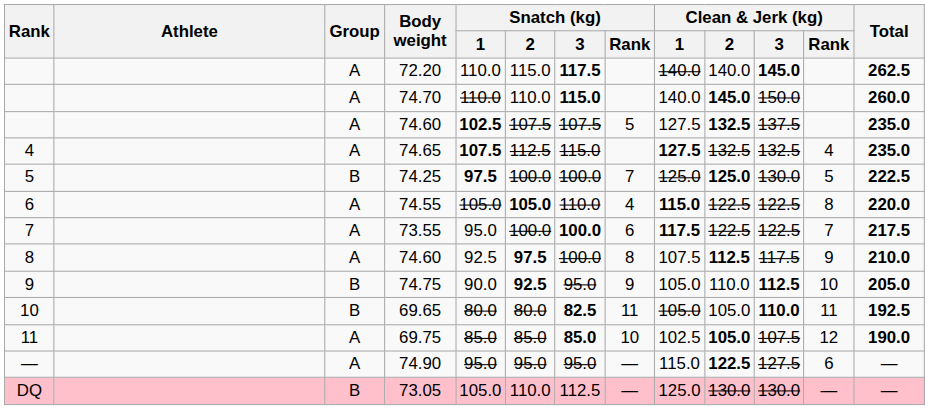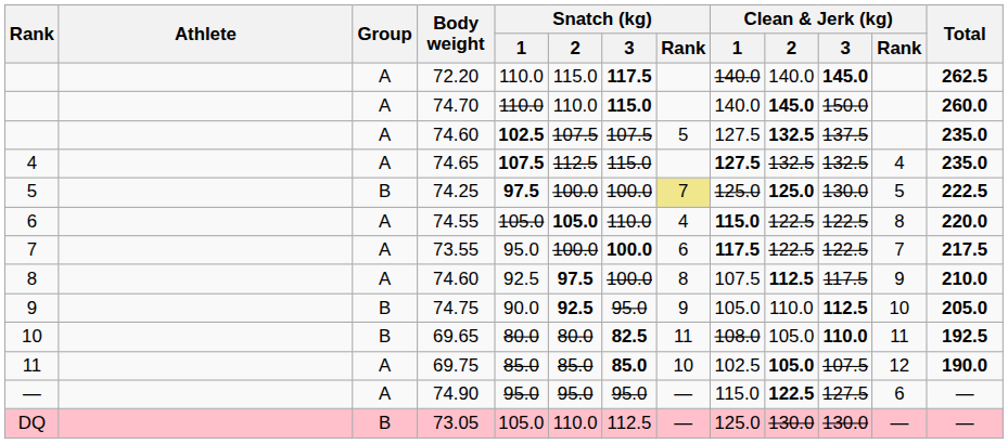 <table class = "wikitable" style="text-align:center;">
 <tr>
 <th rowspan=2 width=40>Rank</th>
 <th rowspan=2 width=250>Athlete</th>
 <th rowspan=2 width=50>Group</th>
 <th rowspan=2 width=60>Body weight</th>
 <th colspan=4>Snatch (kg)</th>
 <th colspan=4>Clean & Jerk (kg)</th>
 <th rowspan=2 width=60>Total</th>
 </tr>
 <tr>
 <th width=40>1</th>
 <th width=40>2</th>
 <th width=40>3</th>
 <th width=40>Rank</th>
 <th width=40>1</th>
 <th width=40>2</th>
 <th width=40>3</th>
 <th width=40>Rank</th>
 </tr>
 <tr>
 <td></td>
 <td align=left></td>
 <td>A</td>
 <td>72.20</td>
 <td>110.0</td>
 <td>115.0</td>
 <td><strong>117.5</strong></td>
 <td></td>
 <td><s>140.0 </s></td>
 <td>140.0</td>
 <td><strong>145.0</strong></td>
 <td></td>
 <td><strong>262.5</strong></td>
 </tr>
 <tr>
 <td></td>
 <td align=left></td>
 <td>A</td>
 <td>74.70</td>
 <td><s>110.0 </s></td>
 <td>110.0</td>
 <td><strong>115.0</strong></td>
 <td></td>
 <td>140.0</td>
 <td><strong>145.0</strong></td>
 <td><s>150.0 </s></td>
 <td></td>
 <td><strong>260.0</strong></td>
 </tr>
 <tr>
 <td></td>
 <td align=left></td>
 <td>A</td>
 <td>74.60</td>
 <td><strong>102.5</strong></td>
 <td><s>107.5 </s></td>
 <td><s>107.5 </s></td>
 <td>5</td>
 <td>127.5</td>
 <td><strong>132.5</strong></td>
 <td><s>137.5 </s></td>
 <td></td>
 <td><strong>235.0</strong></td>
 </tr>
 <tr>
 <td>4</td>
 <td align=left></td>
 <td>A</td>
 <td>74.65</td>
 <td><strong>107.5</strong></td>
 <td><s>112.5 </s></td>
 <td><s>115.0 </s></td>
 <td></td>
 <td><strong>127.5</strong></td>
 <td><s>132.5 </s></td>
 <td><s>132.5 </s></td>
 <td>4</td>
 <td><strong>235.0</strong></td>
 </tr>
 <tr>
 <td>5</td>
 <td align=left></td>
 <td>B</td>
 <td>74.25</td>
 <td><strong>97.5</strong></td>
 <td><s>100.0 </s></td>
 <td><s>100.0 </s></td>
-<td>7</td>
+<td style="background: khaki;">7</td>
 <td><s>125.0 </s></td>
 <td><strong>125.0</strong></td>
 <td><s>130.0 </s></td>
 <td>5</td>
 <td><strong>222.5</strong></td>
 </tr>
 <tr>
 <td>6</td>
 <td align=left></td>
 <td>A</td>
 <td>74.55</td>
 <td><s>105.0 </s></td>
 <td><strong>105.0</strong></td>
 <td><s>110.0 </s></td>
 <td>4</td>
 <td><strong>115.0</strong></td>
 <td><s>122.5 </s></td>
 <td><s>122.5 </s></td>
 <td>8</td>
 <td><strong>220.0</strong></td>
 </tr>
 <tr>
 <td>7</td>
 <td align=left></td>
 <td>A</td>
 <td>73.55</td>
 <td>95.0</td>
 <td><s>100.0 </s></td>
 <td><strong>100.0</strong></td>
 <td>6</td>
 <td><strong>117.5</strong></td>
 <td><s>122.5 </s></td>
 <td><s>122.5 </s></td>
 <td>7</td>
 <td><strong>217.5</strong></td>
 </tr>
 <tr>
 <td>8</td>
 <td align=left></td>
 <td>A</td>
 <td>74.60</td>
 <td>92.5</td>
 <td><strong>97.5</strong></td>
 <td><s>100.0 </s></td>
 <td>8</td>
 <td>107.5</td>
 <td><strong>112.5</strong></td>
 <td><s>117.5 </s></td>
 <td>9</td>
 <td><strong>210.0</strong></td>
 </tr>
 <tr>
 <td>9</td>
 <td align=left></td>
 <td>B</td>
 <td>74.75</td>
 <td>90.0</td>
 <td><strong>92.5</strong></td>
 <td><s>95.0 </s></td>
 <td>9</td>
 <td>105.0</td>
 <td>110.0</td>
 <td><strong>112.5</strong></td>
 <td>10</td>
 <td><strong>205.0</strong></td>
 </tr>
 <tr>
 <td>10</td>
 <td align=left></td>
 <td>B</td>
 <td>69.65</td>
 <td><s>80.0 </s></td>
 <td><s>80.0 </s></td>
 <td><strong>82.5</strong></td>
 <td>11</td>
-<td><s>105.0 </s></td>
+<td><s>108.0 </s></td>
 <td>105.0</td>
 <td><strong>110.0</strong></td>
 <td>11</td>
 <td><strong>192.5</strong></td>
 </tr>
 <tr>
 <td>11</td>
 <td align=left></td>
 <td>A</td>
 <td>69.75</td>
 <td><s>85.0 </s></td>
 <td><s>85.0 </s></td>
 <td><strong>85.0</strong></td>
 <td>10</td>
 <td>102.5</td>
 <td><strong>105.0</strong></td>
 <td><s>107.5 </s></td>
 <td>12</td>
 <td><strong>190.0</strong></td>
 </tr>
 <tr>
 <td>—</td>
 <td align=left></td>
 <td>A</td>
 <td>74.90</td>
 <td><s>95.0 </s></td>
 <td><s>95.0 </s></td>
 <td><s>95.0 </s></td>
 <td>—</td>
 <td>115.0</td>
 <td><strong>122.5</strong></td>
 <td><s>127.5 </s></td>
 <td>6</td>
 <td>—</td>
 </tr>
 <tr bgcolor=pink>
 <td>DQ</td>
 <td align=left></td>
 <td>B</td>
 <td>73.05</td>
 <td>105.0</td>
 <td>110.0</td>
 <td>112.5</td>
 <td>—</td>
 <td>125.0</td>
 <td><s>130.0 </s></td>
 <td><s>130.0 </s></td>
 <td>—</td>
 <td>—</td>
 </tr>
 </table>
